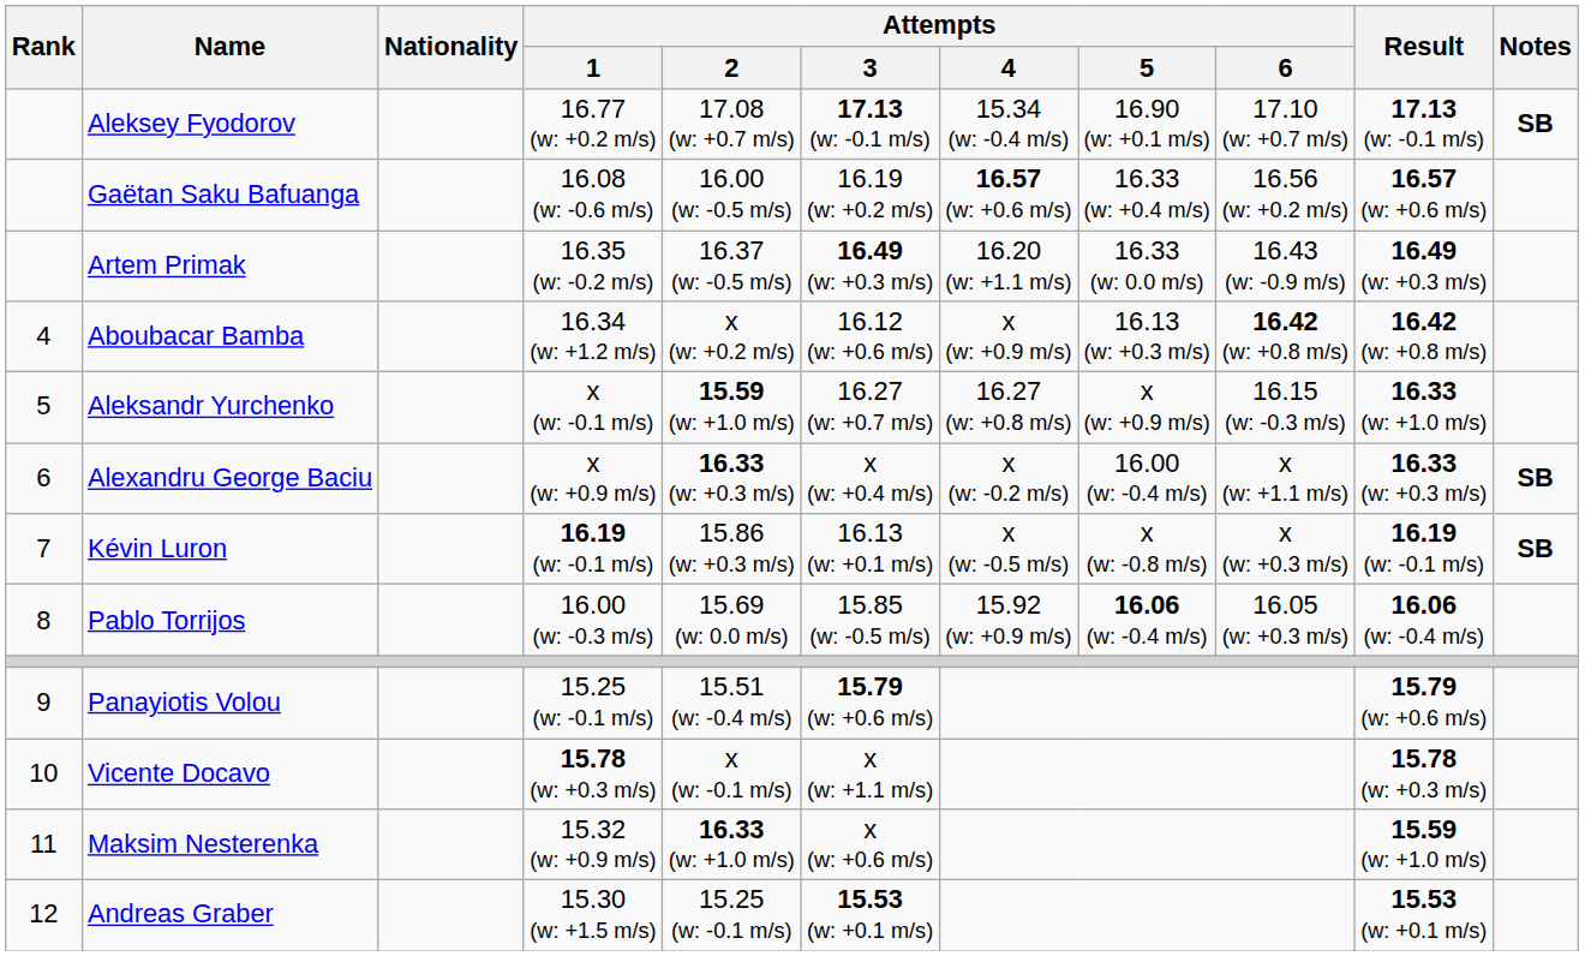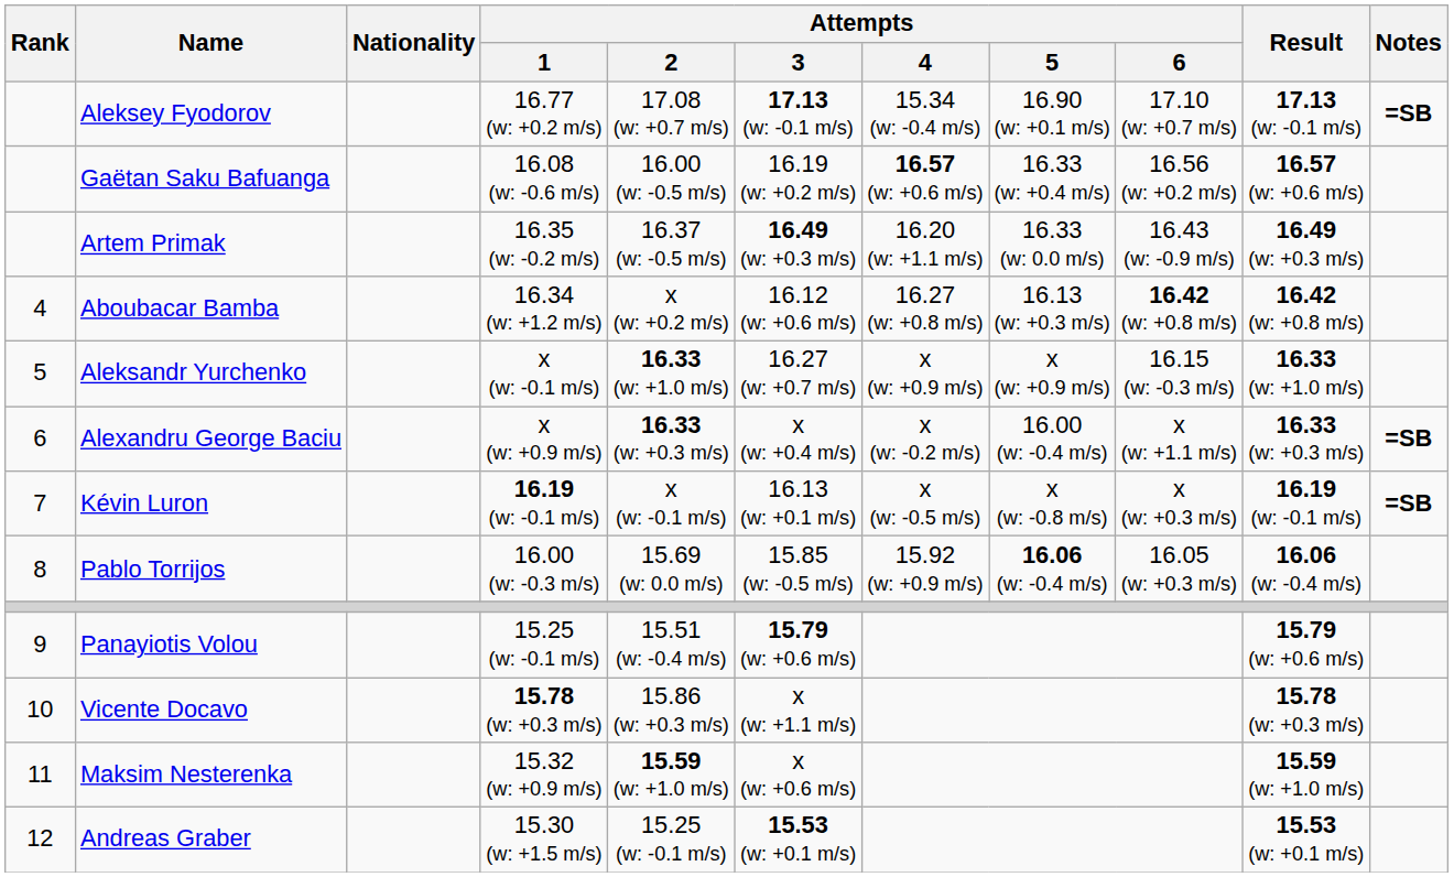 <table class="wikitable sortable" style="text-align:center">
 <tr>
 <th rowspan=2>Rank</th>
 <th rowspan=2>Name</th>
 <th rowspan=2>Nationality</th>
 <th colspan=6>Attempts</th>
 <th rowspan=2>Result</th>
 <th rowspan=2>Notes</th>
 </tr>
 <tr>
 <th>1</th>
 <th>2</th>
 <th>3</th>
 <th>4</th>
 <th>5</th>
 <th>6</th>
 </tr>
 <tr>
 <td></td>
 <td align=left><a href='#'>Aleksey Fyodorov</a></td>
 <td align=left></td>
 <td>16.77 <br><small>(w: +0.2 m/s)</small></td>
 <td>17.08 <br><small>(w: +0.7 m/s)</small></td>
 <td><strong>17.13</strong> <br><small>(w: -0.1 m/s)</small></td>
 <td>15.34 <br><small>(w: -0.4 m/s)</small></td>
 <td>16.90 <br><small>(w: +0.1 m/s)</small></td>
 <td>17.10 <br><small>(w: +0.7 m/s)</small></td>
 <td><strong>17.13</strong> <br><small>(w: -0.1 m/s)</small></td>
-<td><strong>SB</strong></td>
+<td><strong>=SB</strong></td>
 </tr>
 <tr>
 <td></td>
 <td align=left><a href='#'>Gaëtan Saku Bafuanga</a></td>
 <td align=left></td>
 <td>16.08 <br><small>(w: -0.6 m/s)</small></td>
 <td>16.00 <br><small>(w: -0.5 m/s)</small></td>
 <td>16.19 <br><small>(w: +0.2 m/s)</small></td>
 <td><strong>16.57</strong> <br><small>(w: +0.6 m/s)</small></td>
 <td>16.33 <br><small>(w: +0.4 m/s)</small></td>
 <td>16.56 <br><small>(w: +0.2 m/s)</small></td>
 <td><strong>16.57</strong> <br><small>(w: +0.6 m/s)</small></td>
 <td></td>
 </tr>
 <tr>
 <td></td>
 <td align=left><a href='#'>Artem Primak</a></td>
 <td align=left></td>
 <td>16.35 <br><small>(w: -0.2 m/s)</small></td>
 <td>16.37 <br><small>(w: -0.5 m/s)</small></td>
 <td><strong>16.49</strong> <br><small>(w: +0.3 m/s)</small></td>
 <td>16.20 <br><small>(w: +1.1 m/s)</small></td>
 <td>16.33 <br><small>(w: 0.0 m/s)</small></td>
 <td>16.43 <br><small>(w: -0.9 m/s)</small></td>
 <td><strong>16.49</strong> <br><small>(w: +0.3 m/s)</small></td>
 <td></td>
 </tr>
 <tr>
 <td>4</td>
 <td align=left><a href='#'>Aboubacar Bamba</a></td>
 <td align=left></td>
 <td>16.34 <br><small>(w: +1.2 m/s)</small></td>
 <td>x <br><small>(w: +0.2 m/s)</small></td>
 <td>16.12 <br><small>(w: +0.6 m/s)</small></td>
-<td>x <br><small>(w: +0.9 m/s)</small></td>
+<td>16.27 <br><small>(w: +0.8 m/s)</small></td>
 <td>16.13 <br><small>(w: +0.3 m/s)</small></td>
 <td><strong>16.42</strong> <br><small>(w: +0.8 m/s)</small></td>
 <td><strong>16.42</strong> <br><small>(w: +0.8 m/s)</small></td>
 <td></td>
 </tr>
 <tr>
 <td>5</td>
 <td align=left><a href='#'>Aleksandr Yurchenko</a></td>
 <td align=left></td>
 <td>x <br><small>(w: -0.1 m/s)</small></td>
-<td><strong>15.59</strong> <br><small>(w: +1.0 m/s)</small></td>
+<td><strong>16.33</strong> <br><small>(w: +1.0 m/s)</small></td>
 <td>16.27 <br><small>(w: +0.7 m/s)</small></td>
-<td>16.27 <br><small>(w: +0.8 m/s)</small></td>
+<td>x <br><small>(w: +0.9 m/s)</small></td>
 <td>x <br><small>(w: +0.9 m/s)</small></td>
 <td>16.15 <br><small>(w: -0.3 m/s)</small></td>
 <td><strong>16.33</strong> <br><small>(w: +1.0 m/s)</small></td>
 <td></td>
 </tr>
 <tr>
 <td>6</td>
 <td align=left><a href='#'>Alexandru George Baciu</a></td>
 <td align=left></td>
 <td>x <br><small>(w: +0.9 m/s)</small></td>
 <td><strong>16.33</strong> <br><small>(w: +0.3 m/s)</small></td>
 <td>x <br><small>(w: +0.4 m/s)</small></td>
 <td>x <br><small>(w: -0.2 m/s)</small></td>
 <td>16.00 <br><small>(w: -0.4 m/s)</small></td>
 <td>x <br><small>(w: +1.1 m/s)</small></td>
 <td><strong>16.33</strong> <br><small>(w: +0.3 m/s)</small></td>
-<td><strong>SB</strong></td>
+<td><strong>=SB</strong></td>
 </tr>
 <tr>
 <td>7</td>
 <td align=left><a href='#'>Kévin Luron</a></td>
 <td align=left></td>
 <td><strong>16.19</strong> <br><small>(w: -0.1 m/s)</small></td>
-<td>15.86 <br><small>(w: +0.3 m/s)</small></td>
+<td>x <br><small>(w: -0.1 m/s)</small></td>
 <td>16.13 <br><small>(w: +0.1 m/s)</small></td>
 <td>x <br><small>(w: -0.5 m/s)</small></td>
 <td>x <br><small>(w: -0.8 m/s)</small></td>
 <td>x <br><small>(w: +0.3 m/s)</small></td>
 <td><strong>16.19</strong> <br><small>(w: -0.1 m/s)</small></td>
-<td><strong>SB</strong></td>
+<td><strong>=SB</strong></td>
 </tr>
 <tr>
 <td>8</td>
 <td align=left><a href='#'>Pablo Torrijos</a></td>
 <td align=left></td>
 <td>16.00 <br><small>(w: -0.3 m/s)</small></td>
 <td>15.69 <br><small>(w: 0.0 m/s)</small></td>
 <td>15.85 <br><small>(w: -0.5 m/s)</small></td>
 <td>15.92 <br><small>(w: +0.9 m/s)</small></td>
 <td><strong>16.06</strong> <br><small>(w: -0.4 m/s)</small></td>
 <td>16.05 <br><small>(w: +0.3 m/s)</small></td>
 <td><strong>16.06</strong> <br><small>(w: -0.4 m/s)</small></td>
 <td></td>
 </tr>
 <tr>
 <td colspan=11 bgcolor=lightgray></td>
 </tr>
 <tr>
 <td>9</td>
 <td align=left><a href='#'>Panayiotis Volou</a></td>
 <td align=left></td>
 <td>15.25 <br><small>(w: -0.1 m/s)</small></td>
 <td>15.51 <br><small>(w: -0.4 m/s)</small></td>
 <td><strong>15.79</strong> <br><small>(w: +0.6 m/s)</small></td>
 <td colspan=3></td>
 <td><strong>15.79</strong> <br><small>(w: +0.6 m/s)</small></td>
 <td></td>
 </tr>
 <tr>
 <td>10</td>
 <td align=left><a href='#'>Vicente Docavo</a></td>
 <td align=left></td>
 <td><strong>15.78</strong> <br><small>(w: +0.3 m/s)</small></td>
-<td>x <br><small>(w: -0.1 m/s)</small></td>
+<td>15.86 <br><small>(w: +0.3 m/s)</small></td>
 <td>x <br><small>(w: +1.1 m/s)</small></td>
 <td colspan=3></td>
 <td><strong>15.78</strong> <br><small>(w: +0.3 m/s)</small></td>
 <td></td>
 </tr>
 <tr>
 <td>11</td>
 <td align=left><a href='#'>Maksim Nesterenka</a></td>
 <td align=left></td>
 <td>15.32 <br><small>(w: +0.9 m/s)</small></td>
-<td><strong>16.33</strong> <br><small>(w: +1.0 m/s)</small></td>
+<td><strong>15.59</strong> <br><small>(w: +1.0 m/s)</small></td>
 <td>x <br><small>(w: +0.6 m/s)</small></td>
 <td colspan=3></td>
 <td><strong>15.59</strong> <br><small>(w: +1.0 m/s)</small></td>
 <td></td>
 </tr>
 <tr>
 <td>12</td>
 <td align=left><a href='#'>Andreas Graber</a></td>
 <td align=left></td>
 <td>15.30 <br><small>(w: +1.5 m/s)</small></td>
 <td>15.25 <br><small>(w: -0.1 m/s)</small></td>
 <td><strong>15.53</strong> <br><small>(w: +0.1 m/s)</small></td>
 <td colspan=3></td>
 <td><strong>15.53</strong> <br><small>(w: +0.1 m/s)</small></td>
 <td></td>
 </tr>
 </table>
